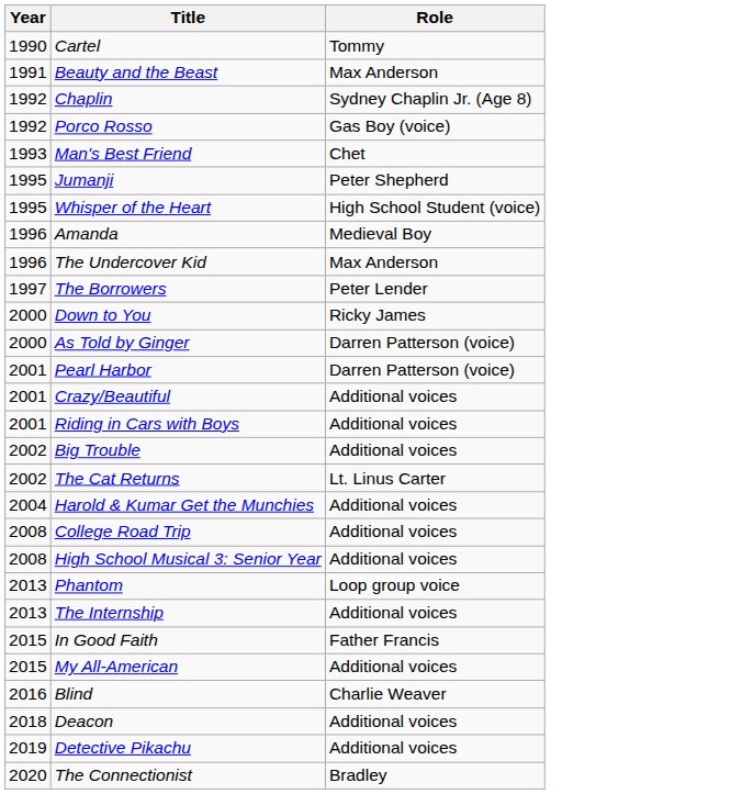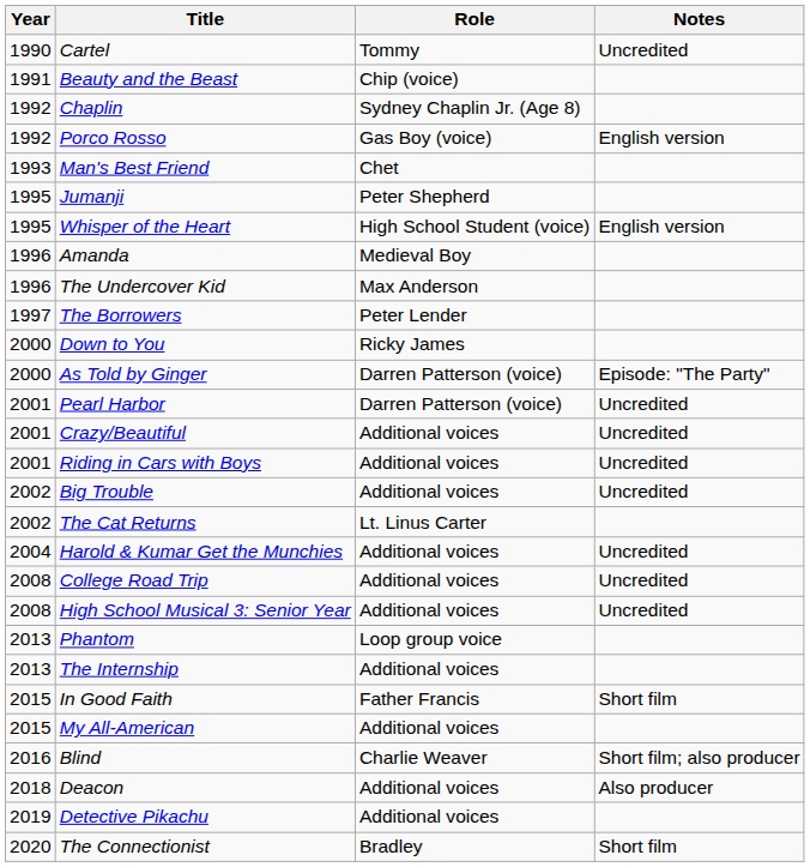 <table class="wikitable sortable">
 <tr>
 <th>Year</th>
 <th>Title</th>
 <th>Role</th>
+<th class="unsortable">Notes</th>
 </tr>
 <tr>
 <td>1990</td>
 <td><em>Cartel</em></td>
 <td>Tommy</td>
+<td>Uncredited</td>
 </tr>
 <tr>
 <td>1991</td>
 <td><em><a href='#'>Beauty and the Beast</a></em></td>
-<td>Max Anderson</td>
+<td>Chip (voice)</td>
+<td></td>
 </tr>
 <tr>
 <td>1992</td>
 <td><em><a href='#'>Chaplin</a></em></td>
 <td>Sydney Chaplin Jr. (Age 8)</td>
+<td></td>
 </tr>
 <tr>
 <td>1992</td>
 <td><em><a href='#'>Porco Rosso</a></em></td>
 <td>Gas Boy (voice)</td>
+<td>English version</td>
 </tr>
 <tr>
 <td>1993</td>
 <td><em><a href='#'>Man's Best Friend</a></em></td>
 <td>Chet</td>
+<td></td>
 </tr>
 <tr>
 <td>1995</td>
 <td><em><a href='#'>Jumanji</a></em></td>
 <td>Peter Shepherd</td>
+<td></td>
 </tr>
 <tr>
 <td>1995</td>
 <td><em><a href='#'>Whisper of the Heart</a></em></td>
 <td>High School Student (voice)</td>
+<td>English version</td>
 </tr>
 <tr>
 <td>1996</td>
 <td><em>Amanda</em></td>
 <td>Medieval Boy</td>
+<td></td>
 </tr>
 <tr>
 <td>1996</td>
 <td><em>The Undercover Kid</em></td>
 <td>Max Anderson</td>
+<td></td>
 </tr>
 <tr>
 <td>1997</td>
 <td><em><a href='#'>The Borrowers</a></em></td>
 <td>Peter Lender</td>
+<td></td>
 </tr>
 <tr>
 <td>2000</td>
 <td><em><a href='#'>Down to You</a></em></td>
 <td>Ricky James</td>
+<td></td>
 </tr>
 <tr>
 <td>2000</td>
 <td><em><a href='#'>As Told by Ginger</a></em></td>
 <td>Darren Patterson (voice)</td>
+<td>Episode: "The Party"</td>
 </tr>
 <tr>
 <td>2001</td>
 <td><em><a href='#'>Pearl Harbor</a></em></td>
 <td>Darren Patterson (voice)</td>
+<td>Uncredited</td>
 </tr>
 <tr>
 <td>2001</td>
 <td><em><a href='#'>Crazy/Beautiful</a></em></td>
 <td>Additional voices</td>
+<td>Uncredited</td>
 </tr>
 <tr>
 <td>2001</td>
 <td><em><a href='#'>Riding in Cars with Boys</a></em></td>
 <td>Additional voices</td>
+<td>Uncredited</td>
 </tr>
 <tr>
 <td>2002</td>
 <td><em><a href='#'>Big Trouble</a></em></td>
 <td>Additional voices</td>
+<td>Uncredited</td>
 </tr>
 <tr>
 <td>2002</td>
 <td><em><a href='#'>The Cat Returns</a></em></td>
 <td>Lt. Linus Carter</td>
+<td></td>
 </tr>
 <tr>
 <td>2004</td>
 <td><em><a href='#'>Harold & Kumar Get the Munchies</a></em></td>
 <td>Additional voices</td>
+<td>Uncredited</td>
 </tr>
 <tr>
 <td>2008</td>
 <td><em><a href='#'>College Road Trip</a></em></td>
 <td>Additional voices</td>
+<td>Uncredited</td>
 </tr>
 <tr>
 <td>2008</td>
 <td><em><a href='#'>High School Musical 3: Senior Year</a></em></td>
 <td>Additional voices</td>
+<td>Uncredited</td>
 </tr>
 <tr>
 <td>2013</td>
 <td><em><a href='#'>Phantom</a></em></td>
 <td>Loop group voice</td>
+<td></td>
 </tr>
 <tr>
 <td>2013</td>
 <td><em><a href='#'>The Internship</a></em></td>
 <td>Additional voices</td>
+<td></td>
 </tr>
 <tr>
 <td>2015</td>
 <td><em>In Good Faith</em></td>
 <td>Father Francis</td>
+<td>Short film</td>
 </tr>
 <tr>
 <td>2015</td>
 <td><em><a href='#'>My All-American</a></em></td>
 <td>Additional voices</td>
+<td></td>
 </tr>
 <tr>
 <td>2016</td>
 <td><em>Blind</em></td>
 <td>Charlie Weaver</td>
+<td>Short film; also producer</td>
 </tr>
 <tr>
 <td>2018</td>
 <td><em>Deacon</em></td>
 <td>Additional voices</td>
+<td>Also producer</td>
 </tr>
 <tr>
 <td>2019</td>
 <td><em><a href='#'>Detective Pikachu</a></em></td>
 <td>Additional voices</td>
+<td></td>
 </tr>
 <tr>
 <td>2020</td>
 <td><em>The Connectionist</em></td>
 <td>Bradley</td>
+<td>Short film</td>
 </tr>
 </table>
